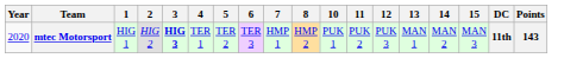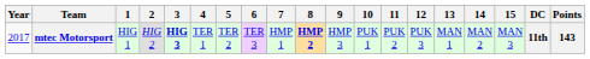 <table class="wikitable" style="text-align:center; font-size:85%">
 <tr>
 <th>Year</th>
 <th>Team</th>
 <th>1</th>
 <th>2</th>
 <th>3</th>
 <th>4</th>
 <th>5</th>
 <th>6</th>
 <th>7</th>
 <th>8</th>
+<th>9</th>
 <th>10</th>
 <th>11</th>
 <th>12</th>
 <th>13</th>
 <th>14</th>
 <th>15</th>
 <th>DC</th>
 <th>Points</th>
 </tr>
 <tr>
-<td><a href='#'>2020</a></td>
+<td><a href='#'>2017</a></td>
 <th><a href='#'>mtec Motorsport</a></th>
 <td style="background:#DFFFDF;"><a href='#'>HIG<br>1</a><br></td>
 <td style="background:#DFDFDF;"><em><a href='#'>HIG<br>2</a></em><br></td>
 <td style="background:#DFFFDF;"><strong><a href='#'>HIG<br>3</a><br></strong></td>
 <td style="background:#DFFFDF;"><a href='#'>TER<br>1</a><br></td>
 <td style="background:#DFFFDF;"><a href='#'>TER<br>2</a><br></td>
 <td style="background:#EFCFFF;"><a href='#'>TER<br>3</a><br></td>
 <td style="background:#DFFFDF;"><a href='#'>HMP<br>1</a><br></td>
-<td style="background:#FFDF9F;"><a href='#'>HMP<br>2</a><br></td>
+<td style="background:#FFDF9F;"><strong><a href='#'>HMP<br>2</a><br></strong></td>
+<td style="background:#DFFFDF;"><a href='#'>HMP<br>3</a><br></td>
 <td style="background:#DFFFDF;"><a href='#'>PUK<br>1</a><br></td>
 <td style="background:#DFFFDF;"><a href='#'>PUK<br>2</a><br></td>
 <td style="background:#DFFFDF;"><a href='#'>PUK<br>3</a><br></td>
 <td style="background:#DFFFDF;"><a href='#'>MAN<br>1</a><br></td>
 <td style="background:#DFFFDF;"><a href='#'>MAN<br>2</a><br></td>
 <td style="background:#DFFFDF;"><a href='#'>MAN<br>3</a><br></td>
 <th>11th</th>
 <th>143</th>
 </tr>
 </table>
